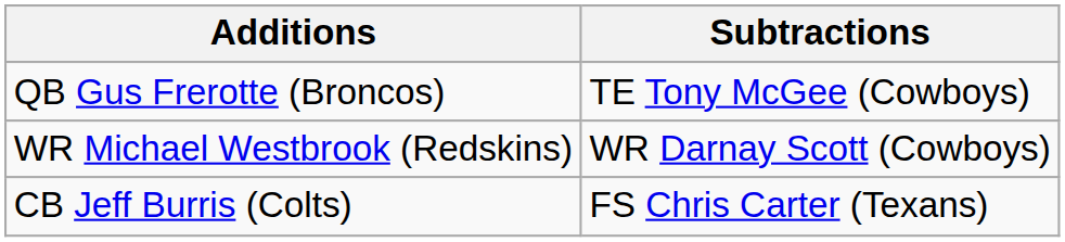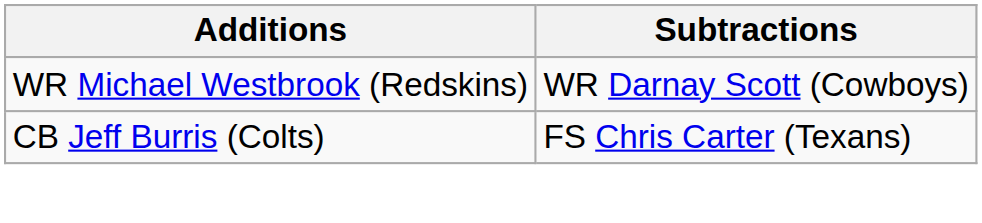 <table class="wikitable">
 <tr>
 <th>Additions</th>
 <th>Subtractions</th>
-</tr>
-<tr>
-<td>QB <a href='#'>Gus Frerotte</a> (Broncos)</td>
-<td>TE <a href='#'>Tony McGee</a> (Cowboys)</td>
 </tr>
 <tr>
 <td>WR <a href='#'>Michael Westbrook</a> (Redskins)</td>
 <td>WR <a href='#'>Darnay Scott</a> (Cowboys)</td>
 </tr>
 <tr>
 <td>CB <a href='#'>Jeff Burris</a> (Colts)</td>
 <td>FS <a href='#'>Chris Carter</a> (Texans)</td>
 </tr>
 </table>
